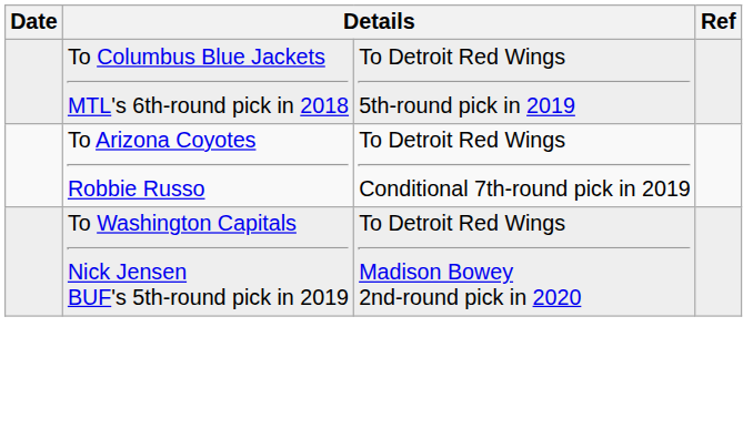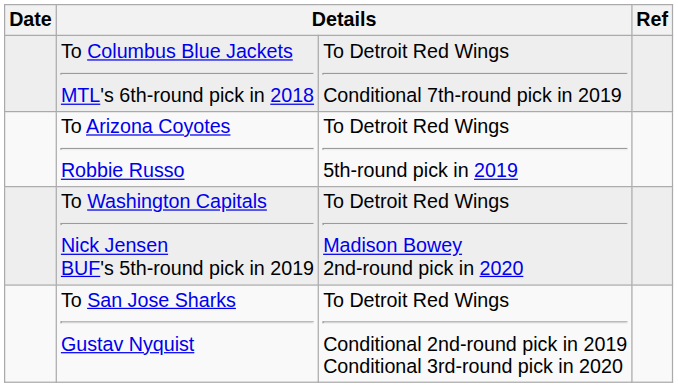 <table class="wikitable">
 <tr>
 <th>Date</th>
 <th colspan="2">Details</th>
 <th>Ref</th>
 </tr>
 <tr style="background:#eee;">
 <td></td>
 <td valign="top">To <a href='#'>Columbus Blue Jackets</a><hr><a href='#'>MTL</a>'s 6th-round pick in <a href='#'>2018</a></td>
-<td valign="top">To Detroit Red Wings<hr>5th-round pick in <a href='#'>2019</a></td>
+<td valign="top">To Detroit Red Wings<hr>Conditional 7th-round pick in 2019</td>
 <td></td>
 </tr>
 <tr>
 <td></td>
 <td valign="top">To <a href='#'>Arizona Coyotes</a><hr><a href='#'>Robbie Russo</a></td>
-<td valign="top">To Detroit Red Wings<hr>Conditional 7th-round pick in 2019</td>
+<td valign="top">To Detroit Red Wings<hr>5th-round pick in <a href='#'>2019</a></td>
 <td></td>
 </tr>
 <tr style="background:#eee;">
 <td></td>
 <td valign="top">To <a href='#'>Washington Capitals</a><hr><a href='#'>Nick Jensen</a><br><a href='#'>BUF</a>'s 5th-round pick in 2019</td>
 <td valign="top">To Detroit Red Wings<hr><a href='#'>Madison Bowey</a><br>2nd-round pick in <a href='#'>2020</a></td>
 <td></td>
 </tr>
+<tr>
+<td></td>
+<td valign="top">To <a href='#'>San Jose Sharks</a><hr><a href='#'>Gustav Nyquist</a></td>
+<td valign="top">To Detroit Red Wings<hr>Conditional 2nd-round pick in 2019<br>Conditional 3rd-round pick in 2020</td>
+<td></td>
+</tr>
 </table>
